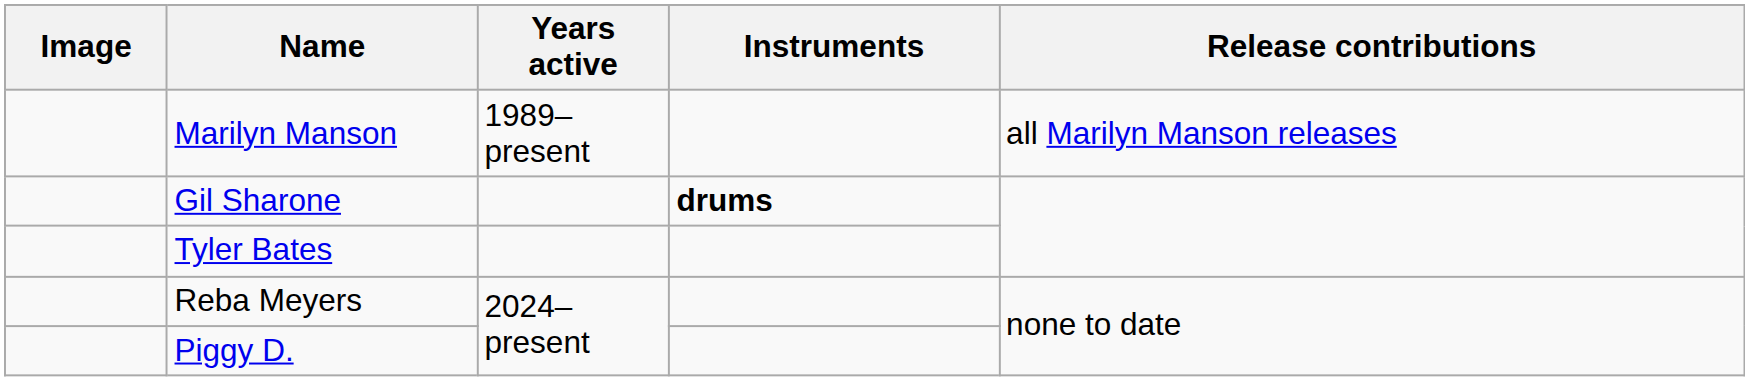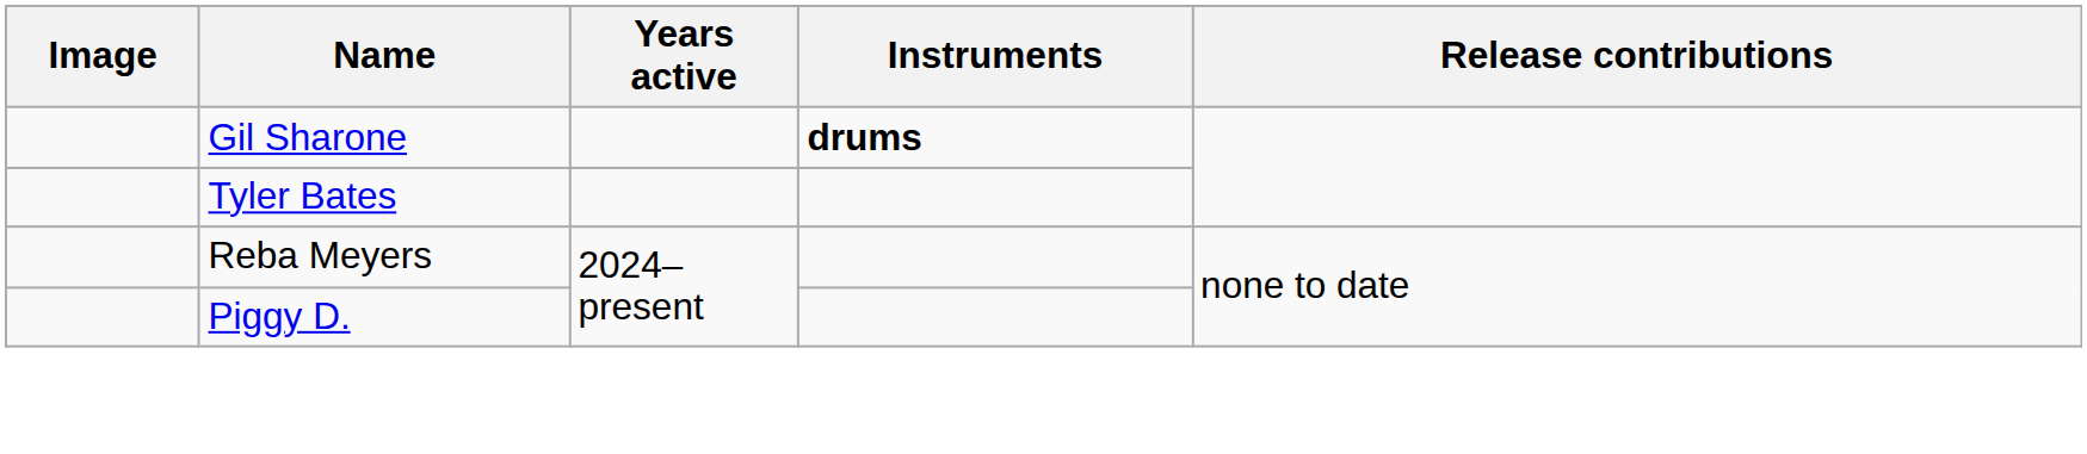 <table class="wikitable" border="1" width=100%>
 <tr>
 <th width="75">Image</th>
 <th width="150">Name </th>
 <th width="90">Years active</th>
 <th width="160">Instruments</th>
 <th>Release contributions</th>
-</tr>
-<tr>
-<td></td>
-<td><a href='#'>Marilyn Manson</a><br></td>
-<td>1989–present</td>
-<td></td>
-<td>all <a href='#'>Marilyn Manson releases</a></td>
 </tr>
 <tr>
 <td></td>
 <td><a href='#'>Gil Sharone</a></td>
 <td></td>
 <td><strong>drums</strong></td>
 <td rowspan="2"></td>
 </tr>
 <tr>
 <td></td>
 <td><a href='#'>Tyler Bates</a></td>
 <td></td>
 <td></td>
 </tr>
 <tr>
 <td></td>
 <td>Reba Meyers</td>
 <td Rowspan="2">2024–present </td>
 <td></td>
 <td rowspan="2">none to date</td>
 </tr>
 <tr>
 <td></td>
 <td><a href='#'>Piggy D.</a><br></td>
 <td></td>
 </tr>
 </table>
